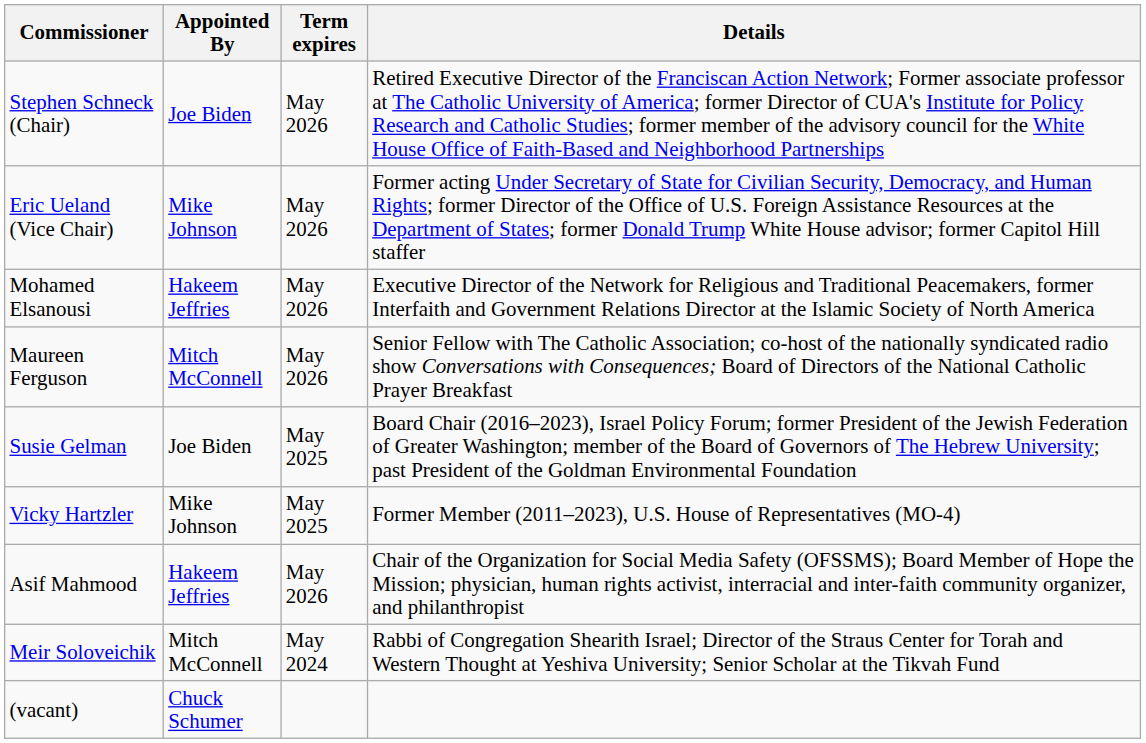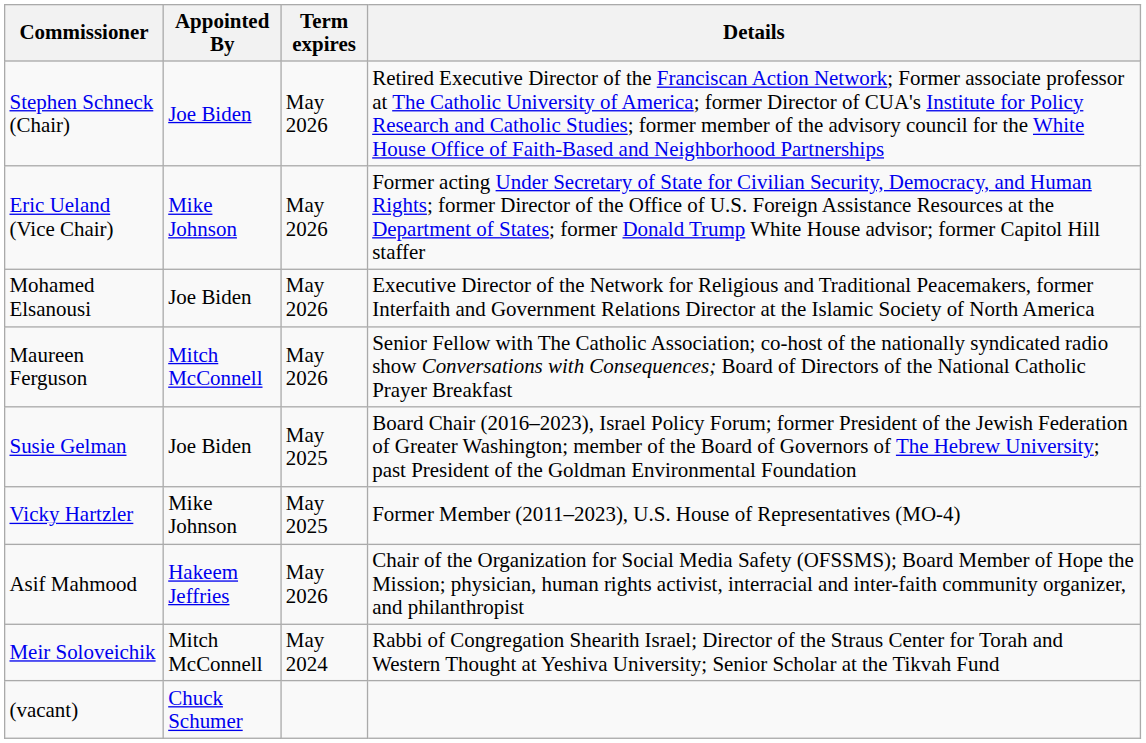 <table class="wikitable">
 <tr>
 <th>Commissioner</th>
 <th>Appointed By</th>
 <th>Term expires</th>
 <th>Details</th>
 </tr>
 <tr>
 <td><a href='#'>Stephen Schneck</a> (Chair)</td>
 <td><a href='#'>Joe Biden</a></td>
 <td>May 2026</td>
 <td>Retired Executive Director of the <a href='#'>Franciscan Action Network</a>; Former associate professor at <a href='#'>The Catholic University of America</a>; former Director of CUA's <a href='#'>Institute for Policy Research and Catholic Studies</a>; former member of the advisory council for the <a href='#'>White House Office of Faith-Based and Neighborhood Partnerships</a></td>
 </tr>
 <tr>
 <td><a href='#'>Eric Ueland</a> (Vice Chair)</td>
 <td><a href='#'>Mike Johnson</a></td>
 <td>May 2026</td>
 <td>Former acting <a href='#'>Under Secretary of State for Civilian Security, Democracy, and Human Rights</a>; former Director of the Office of U.S. Foreign Assistance Resources at the <a href='#'>Department of States</a>; former <a href='#'>Donald Trump</a> White House advisor; former Capitol Hill staffer</td>
 </tr>
 <tr>
 <td>Mohamed Elsanousi</td>
-<td><a href='#'>Hakeem Jeffries</a></td>
+<td>Joe Biden</td>
 <td>May 2026</td>
 <td>Executive Director of the Network for Religious and Traditional Peacemakers, former Interfaith and Government Relations Director at the Islamic Society of North America</td>
 </tr>
 <tr>
 <td>Maureen Ferguson</td>
 <td><a href='#'>Mitch McConnell</a></td>
 <td>May 2026</td>
 <td>Senior Fellow with The Catholic Association; co-host of the nationally syndicated radio show <em>Conversations with Consequences;</em> Board of Directors of the National Catholic Prayer Breakfast</td>
 </tr>
 <tr>
 <td><a href='#'>Susie Gelman</a></td>
 <td>Joe Biden</td>
 <td>May 2025</td>
 <td>Board Chair (2016–2023), Israel Policy Forum; former President of the Jewish Federation of Greater Washington; member of the Board of Governors of <a href='#'>The Hebrew University</a>; past President of the Goldman Environmental Foundation</td>
 </tr>
 <tr>
 <td><a href='#'>Vicky Hartzler</a></td>
 <td>Mike Johnson</td>
 <td>May 2025</td>
 <td>Former Member (2011–2023), U.S. House of Representatives (MO-4)</td>
 </tr>
 <tr>
 <td>Asif Mahmood</td>
 <td><a href='#'>Hakeem Jeffries</a></td>
 <td>May 2026</td>
 <td>Chair of the Organization for Social Media Safety (OFSSMS); Board Member of Hope the Mission; physician, human rights activist, interracial and inter-faith community organizer, and philanthropist</td>
 </tr>
 <tr>
 <td><a href='#'>Meir Soloveichik</a></td>
 <td>Mitch McConnell</td>
 <td>May 2024</td>
 <td>Rabbi of Congregation Shearith Israel; Director of the Straus Center for Torah and Western Thought at Yeshiva University; Senior Scholar at the Tikvah Fund</td>
 </tr>
 <tr>
 <td>(vacant)</td>
 <td><a href='#'>Chuck Schumer</a></td>
 <td></td>
 <td></td>
 </tr>
 </table>
